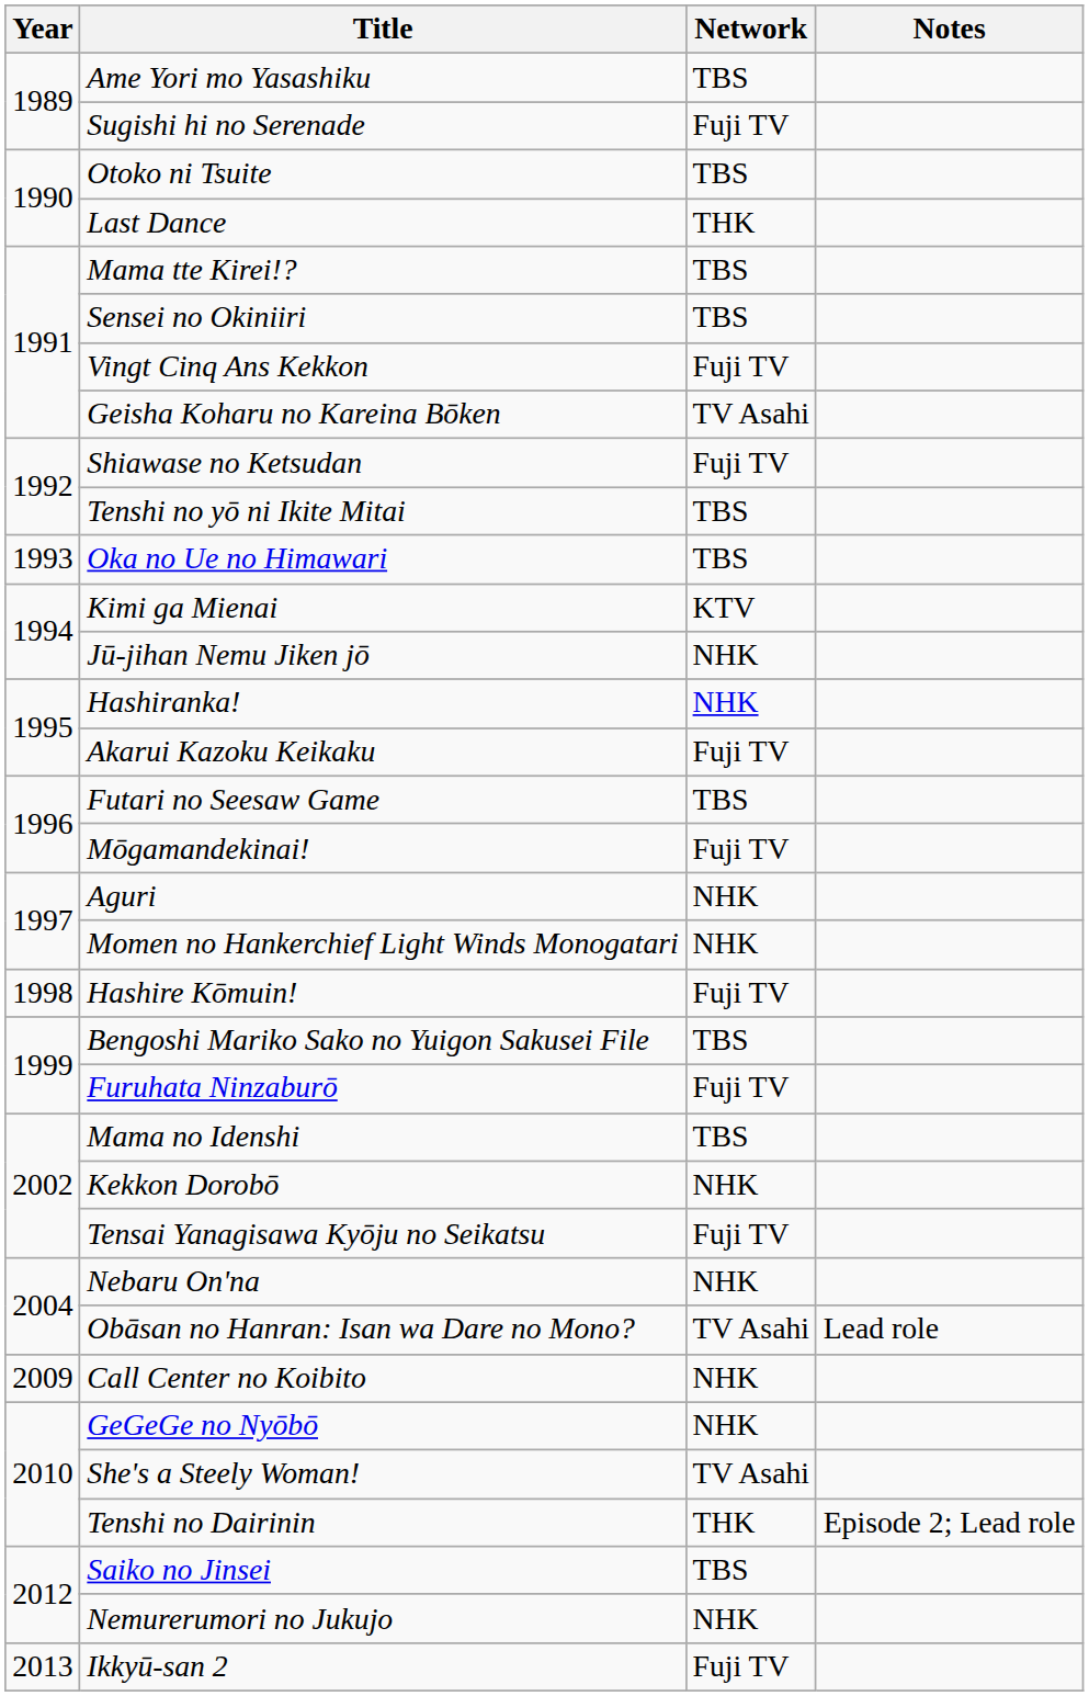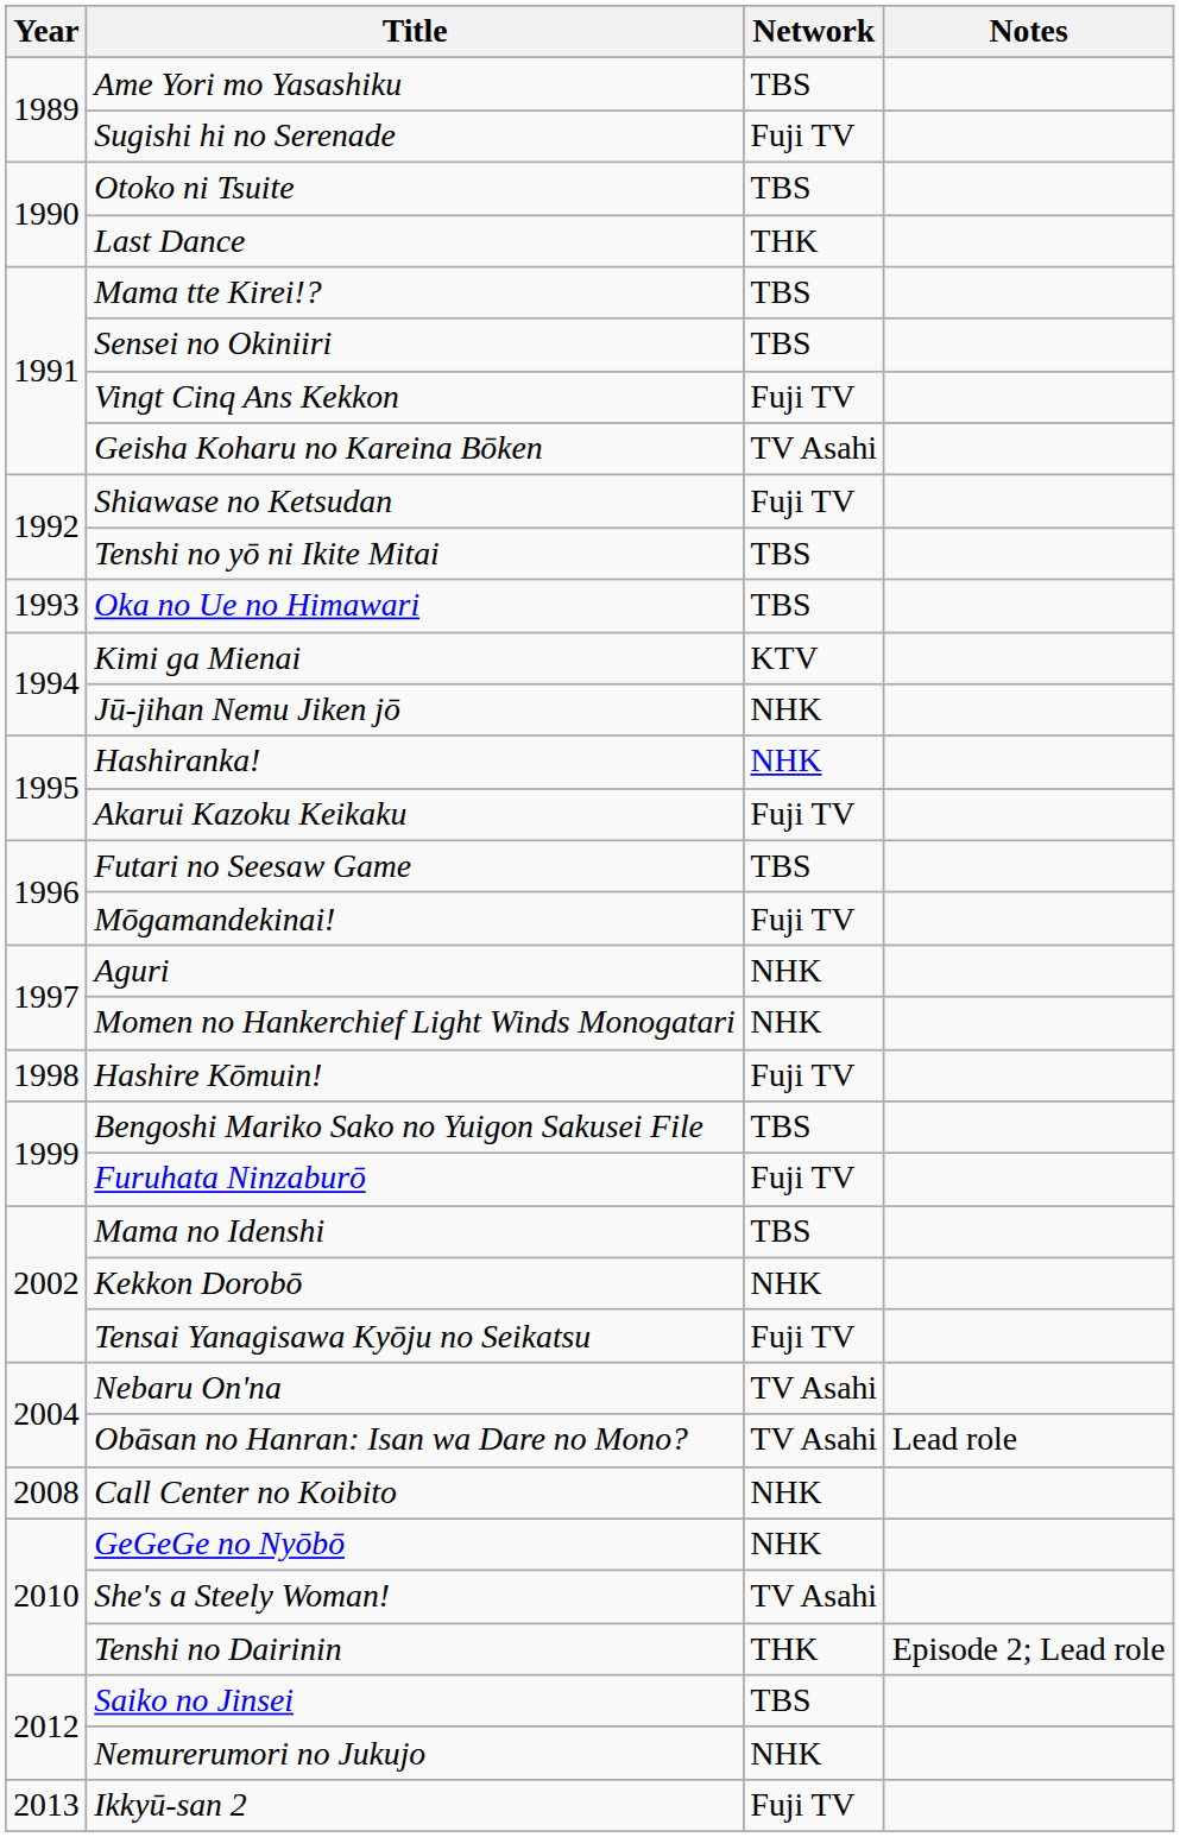 <table class="wikitable">
 <tr>
 <th>Year</th>
 <th>Title</th>
 <th>Network</th>
 <th>Notes</th>
 </tr>
 <tr>
 <td rowspan="2">1989</td>
 <td><em>Ame Yori mo Yasashiku</em></td>
 <td>TBS</td>
 <td></td>
 </tr>
 <tr>
 <td><em>Sugishi hi no Serenade</em></td>
 <td>Fuji TV</td>
 <td></td>
 </tr>
 <tr>
 <td rowspan="2">1990</td>
 <td><em>Otoko ni Tsuite</em></td>
 <td>TBS</td>
 <td></td>
 </tr>
 <tr>
 <td><em>Last Dance</em></td>
 <td>THK</td>
 <td></td>
 </tr>
 <tr>
 <td rowspan="4">1991</td>
 <td><em>Mama tte Kirei!?</em></td>
 <td>TBS</td>
 <td></td>
 </tr>
 <tr>
 <td><em>Sensei no Okiniiri</em></td>
 <td>TBS</td>
 <td></td>
 </tr>
 <tr>
 <td><em>Vingt Cinq Ans Kekkon</em></td>
 <td>Fuji TV</td>
 <td></td>
 </tr>
 <tr>
 <td><em>Geisha Koharu no Kareina Bōken</em></td>
 <td>TV Asahi</td>
 <td></td>
 </tr>
 <tr>
 <td rowspan="2">1992</td>
 <td><em>Shiawase no Ketsudan</em></td>
 <td>Fuji TV</td>
 <td></td>
 </tr>
 <tr>
 <td><em>Tenshi no yō ni Ikite Mitai</em></td>
 <td>TBS</td>
 <td></td>
 </tr>
 <tr>
 <td>1993</td>
 <td><em><a href='#'>Oka no Ue no Himawari</a></em></td>
 <td>TBS</td>
 <td></td>
 </tr>
 <tr>
 <td rowspan="2">1994</td>
 <td><em>Kimi ga Mienai</em></td>
 <td>KTV</td>
 <td></td>
 </tr>
 <tr>
 <td><em>Jū-jihan Nemu Jiken jō</em></td>
 <td>NHK</td>
 <td></td>
 </tr>
 <tr>
 <td rowspan="2">1995</td>
 <td><em>Hashiranka!</em></td>
 <td><a href='#'>NHK</a></td>
 <td></td>
 </tr>
 <tr>
 <td><em>Akarui Kazoku Keikaku</em></td>
 <td>Fuji TV</td>
 <td></td>
 </tr>
 <tr>
 <td rowspan="2">1996</td>
 <td><em>Futari no Seesaw Game</em></td>
 <td>TBS</td>
 <td></td>
 </tr>
 <tr>
 <td><em>Mōgamandekinai!</em></td>
 <td>Fuji TV</td>
 <td></td>
 </tr>
 <tr>
 <td rowspan="2">1997</td>
 <td><em>Aguri</em></td>
 <td>NHK</td>
 <td></td>
 </tr>
 <tr>
 <td><em>Momen no Hankerchief Light Winds Monogatari</em></td>
 <td>NHK</td>
 <td></td>
 </tr>
 <tr>
 <td>1998</td>
 <td><em>Hashire Kōmuin!</em></td>
 <td>Fuji TV</td>
 <td></td>
 </tr>
 <tr>
 <td rowspan="2">1999</td>
 <td><em>Bengoshi Mariko Sako no Yuigon Sakusei File</em></td>
 <td>TBS</td>
 <td></td>
 </tr>
 <tr>
 <td><em><a href='#'>Furuhata Ninzaburō</a></em></td>
 <td>Fuji TV</td>
 <td></td>
 </tr>
 <tr>
 <td rowspan="3">2002</td>
 <td><em>Mama no Idenshi</em></td>
 <td>TBS</td>
 <td></td>
 </tr>
 <tr>
 <td><em>Kekkon Dorobō</em></td>
 <td>NHK</td>
 <td></td>
 </tr>
 <tr>
 <td><em>Tensai Yanagisawa Kyōju no Seikatsu</em></td>
 <td>Fuji TV</td>
 <td></td>
 </tr>
 <tr>
 <td rowspan="2">2004</td>
 <td><em>Nebaru On'na</em></td>
-<td>NHK</td>
+<td>TV Asahi</td>
 <td></td>
 </tr>
 <tr>
 <td><em>Obāsan no Hanran: Isan wa Dare no Mono?</em></td>
 <td>TV Asahi</td>
 <td>Lead role</td>
 </tr>
 <tr>
-<td>2009</td>
+<td>2008</td>
 <td><em>Call Center no Koibito</em></td>
 <td>NHK</td>
 <td></td>
 </tr>
 <tr>
 <td rowspan="3">2010</td>
 <td><em><a href='#'>GeGeGe no Nyōbō</a></em></td>
 <td>NHK</td>
 <td></td>
 </tr>
 <tr>
 <td><em>She's a Steely Woman!</em></td>
 <td>TV Asahi</td>
 <td></td>
 </tr>
 <tr>
 <td><em>Tenshi no Dairinin</em></td>
 <td>THK</td>
 <td>Episode 2; Lead role</td>
 </tr>
 <tr>
 <td rowspan="2">2012</td>
 <td><em><a href='#'>Saiko no Jinsei</a></em></td>
 <td>TBS</td>
 <td></td>
 </tr>
 <tr>
 <td><em>Nemurerumori no Jukujo</em></td>
 <td>NHK</td>
 <td></td>
 </tr>
 <tr>
 <td>2013</td>
 <td><em>Ikkyū-san 2</em></td>
 <td>Fuji TV</td>
 <td></td>
 </tr>
 </table>
